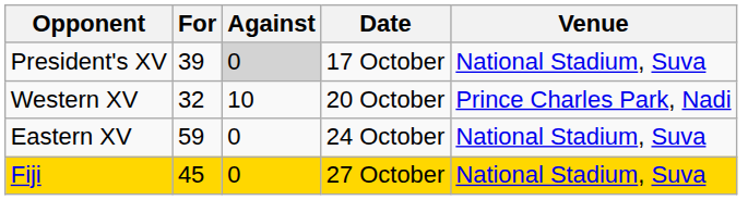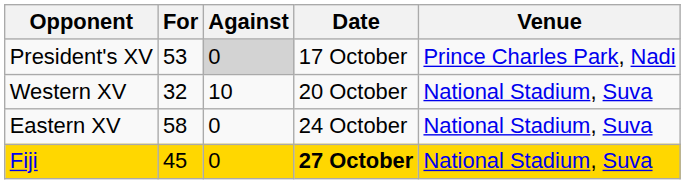 <table class=wikitable>
 <tr>
 <th>Opponent</th>
 <th>For</th>
 <th>Against</th>
 <th>Date</th>
 <th>Venue</th>
 </tr>
 <tr>
 <td>President's XV</td>
-<td>39</td>
+<td>53</td>
 <td style="background: lightgrey;">0</td>
 <td>17 October</td>
-<td><a href='#'>National Stadium</a>, <a href='#'>Suva</a></td>
+<td><a href='#'>Prince Charles Park</a>, <a href='#'>Nadi</a></td>
 </tr>
 <tr>
 <td>Western XV</td>
 <td>32</td>
 <td>10</td>
 <td>20 October</td>
-<td><a href='#'>Prince Charles Park</a>, <a href='#'>Nadi</a></td>
+<td><a href='#'>National Stadium</a>, <a href='#'>Suva</a></td>
 </tr>
 <tr>
 <td>Eastern XV</td>
-<td>59</td>
+<td>58</td>
 <td>0</td>
 <td>24 October</td>
 <td><a href='#'>National Stadium</a>, <a href='#'>Suva</a></td>
 </tr>
 <tr bgcolor=gold>
 <td><a href='#'>Fiji</a></td>
 <td>45</td>
 <td>0</td>
-<td>27 October</td>
+<td><strong>27 October</strong></td>
 <td><a href='#'>National Stadium</a>, <a href='#'>Suva</a></td>
 </tr>
 </table>
